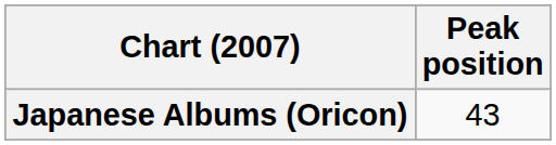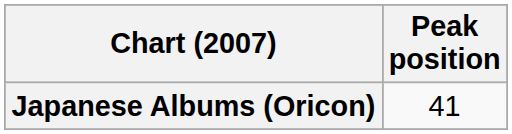 <table class="wikitable sortable plainrowheaders" style="text-align:center">
 <tr>
 <th scope="col">Chart (2007)</th>
 <th scope="col">Peak<br>position</th>
 </tr>
 <tr>
 <th scope="row">Japanese Albums (Oricon)</th>
-<td>43</td>
+<td>41</td>
 </tr>
 </table>
